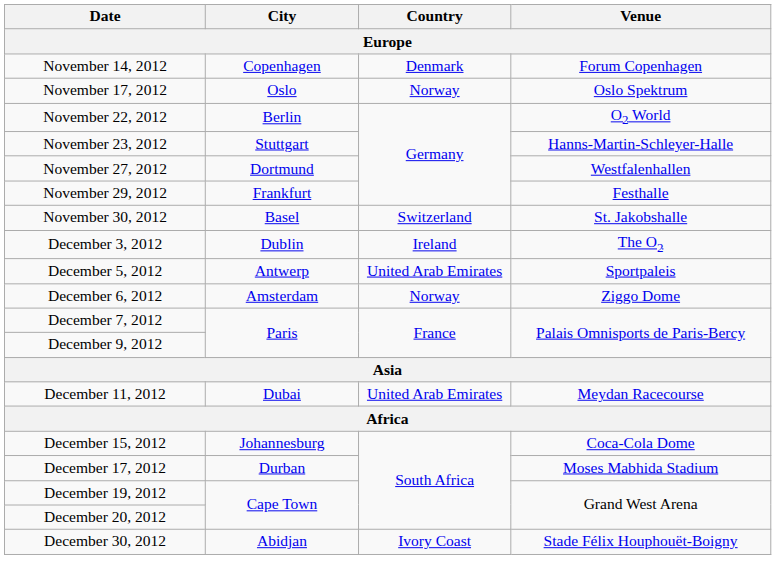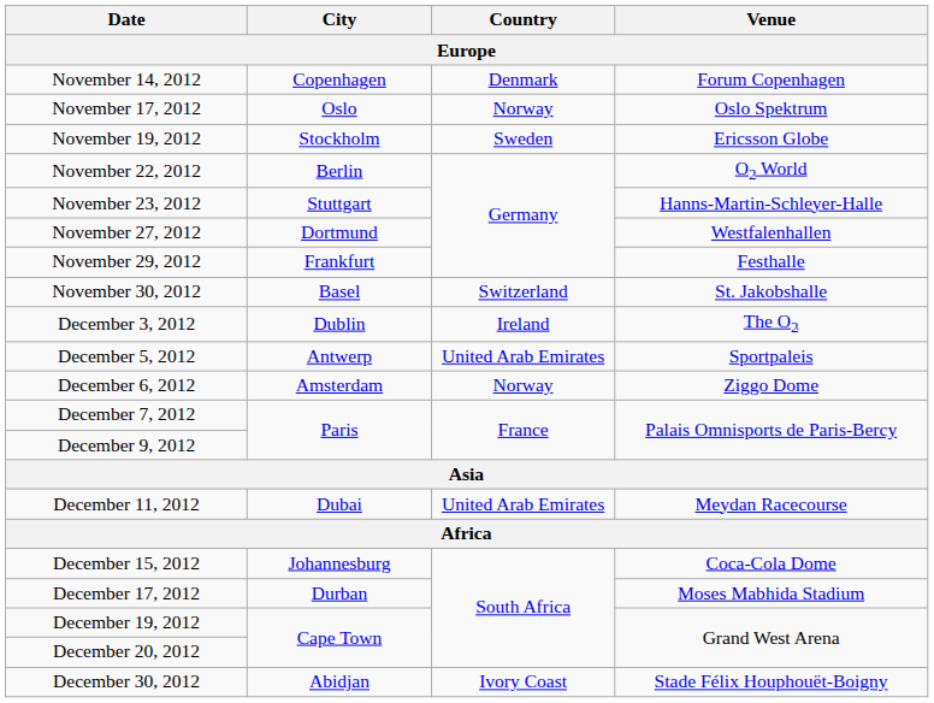 <table class="wikitable" style="text-align:center;">
 <tr>
 <th style="width:200px;">Date</th>
 <th style="width:150px;">City</th>
 <th style="width:150px;">Country</th>
 <th style="width:260px;">Venue</th>
 </tr>
 <tr>
 <th colspan="4">Europe</th>
 </tr>
 <tr>
 <td>November 14, 2012</td>
 <td><a href='#'>Copenhagen</a></td>
 <td><a href='#'>Denmark</a></td>
 <td><a href='#'>Forum Copenhagen</a></td>
 </tr>
 <tr>
 <td>November 17, 2012</td>
 <td><a href='#'>Oslo</a></td>
 <td><a href='#'>Norway</a></td>
 <td><a href='#'>Oslo Spektrum</a></td>
+</tr>
+<tr>
+<td>November 19, 2012</td>
+<td><a href='#'>Stockholm</a></td>
+<td><a href='#'>Sweden</a></td>
+<td><a href='#'>Ericsson Globe</a></td>
 </tr>
 <tr>
 <td>November 22, 2012</td>
 <td><a href='#'>Berlin</a></td>
 <td rowspan="4"><a href='#'>Germany</a></td>
 <td><a href='#'>O<sub>2</sub> World</a></td>
 </tr>
 <tr>
 <td>November 23, 2012</td>
 <td><a href='#'>Stuttgart</a></td>
 <td><a href='#'>Hanns-Martin-Schleyer-Halle</a></td>
 </tr>
 <tr>
 <td>November 27, 2012</td>
 <td><a href='#'>Dortmund</a></td>
 <td><a href='#'>Westfalenhallen</a></td>
 </tr>
 <tr>
 <td>November 29, 2012</td>
 <td><a href='#'>Frankfurt</a></td>
 <td><a href='#'>Festhalle</a></td>
 </tr>
 <tr>
 <td>November 30, 2012</td>
 <td><a href='#'>Basel</a></td>
 <td><a href='#'>Switzerland</a></td>
 <td><a href='#'>St. Jakobshalle</a></td>
 </tr>
 <tr>
 <td>December 3, 2012</td>
 <td><a href='#'>Dublin</a></td>
 <td><a href='#'>Ireland</a></td>
 <td><a href='#'>The O<sub>2</sub></a></td>
 </tr>
 <tr>
 <td>December 5, 2012</td>
 <td><a href='#'>Antwerp</a></td>
 <td><a href='#'>United Arab Emirates</a></td>
 <td><a href='#'>Sportpaleis</a></td>
 </tr>
 <tr>
 <td>December 6, 2012</td>
 <td><a href='#'>Amsterdam</a></td>
 <td><a href='#'>Norway</a></td>
 <td><a href='#'>Ziggo Dome</a></td>
 </tr>
 <tr>
 <td>December 7, 2012</td>
 <td rowspan="2"><a href='#'>Paris</a></td>
 <td rowspan="2"><a href='#'>France</a></td>
 <td rowspan="2"><a href='#'>Palais Omnisports de Paris-Bercy</a></td>
 </tr>
 <tr>
 <td>December 9, 2012</td>
 </tr>
 <tr>
 <th colspan="4">Asia</th>
 </tr>
 <tr>
 <td>December 11, 2012</td>
 <td rowspan="1"><a href='#'>Dubai</a></td>
 <td><a href='#'>United Arab Emirates</a></td>
 <td><a href='#'>Meydan Racecourse</a></td>
 </tr>
 <tr>
 <th colspan="4">Africa</th>
 </tr>
 <tr>
 <td>December 15, 2012</td>
 <td><a href='#'>Johannesburg</a></td>
 <td rowspan="4"><a href='#'>South Africa</a></td>
 <td><a href='#'>Coca-Cola Dome</a></td>
 </tr>
 <tr>
 <td>December 17, 2012</td>
 <td><a href='#'>Durban</a></td>
 <td><a href='#'>Moses Mabhida Stadium</a></td>
 </tr>
 <tr>
 <td>December 19, 2012</td>
 <td rowspan="2"><a href='#'>Cape Town</a></td>
 <td rowspan="2">Grand West Arena</td>
 </tr>
 <tr>
 <td>December 20, 2012</td>
 </tr>
 <tr>
 <td>December 30, 2012</td>
 <td><a href='#'>Abidjan</a></td>
 <td><a href='#'>Ivory Coast</a></td>
 <td><a href='#'>Stade Félix Houphouët-Boigny</a></td>
 </tr>
 </table>
